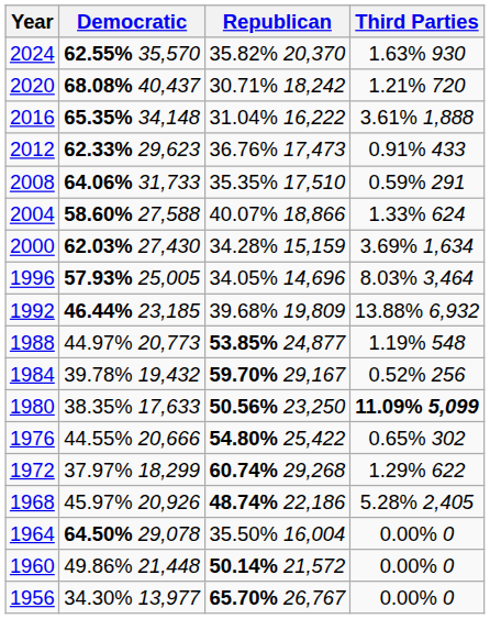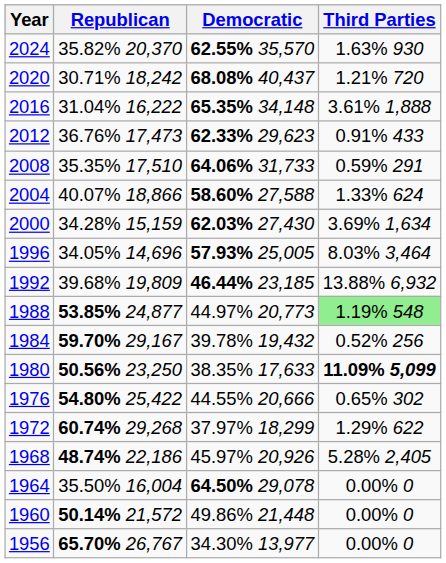 <table class="wikitable" style="float:right; margin:1em; font-size:95%;">
 <tr style="background:lightgrey;">
 <th>Year</th>
+<th><a href='#'>Republican</a></th>
 <th><a href='#'>Democratic</a></th>
-<th><a href='#'>Republican</a></th>
 <th><a href='#'>Third Parties</a></th>
 </tr>
 <tr>
 <td align="center" ><a href='#'>2024</a></td>
+<td align="center" >35.82% <em>20,370</em></td>
 <td align="center" ><strong>62.55%</strong> <em>35,570</em></td>
-<td align="center" >35.82% <em>20,370</em></td>
 <td align="center" >1.63% <em>930</em></td>
 </tr>
 <tr>
 <td align="center" ><a href='#'>2020</a></td>
+<td align="center" >30.71% <em>18,242</em></td>
 <td align="center" ><strong>68.08%</strong> <em>40,437</em></td>
-<td align="center" >30.71% <em>18,242</em></td>
 <td align="center" >1.21% <em>720</em></td>
 </tr>
 <tr>
 <td align="center" ><a href='#'>2016</a></td>
+<td align="center" >31.04% <em>16,222</em></td>
 <td align="center" ><strong>65.35%</strong> <em>34,148</em></td>
-<td align="center" >31.04% <em>16,222</em></td>
 <td align="center" >3.61% <em>1,888</em></td>
 </tr>
 <tr>
 <td align="center" ><a href='#'>2012</a></td>
+<td align="center" >36.76% <em>17,473</em></td>
 <td align="center" ><strong>62.33%</strong> <em>29,623</em></td>
-<td align="center" >36.76% <em>17,473</em></td>
 <td align="center" >0.91% <em>433</em></td>
 </tr>
 <tr>
 <td align="center" ><a href='#'>2008</a></td>
+<td align="center" >35.35% <em>17,510</em></td>
 <td align="center" ><strong>64.06%</strong> <em>31,733</em></td>
-<td align="center" >35.35% <em>17,510</em></td>
 <td align="center" >0.59% <em>291</em></td>
 </tr>
 <tr>
 <td align="center" ><a href='#'>2004</a></td>
+<td align="center" >40.07% <em>18,866</em></td>
 <td align="center" ><strong>58.60%</strong> <em>27,588</em></td>
-<td align="center" >40.07% <em>18,866</em></td>
 <td align="center" >1.33% <em>624</em></td>
 </tr>
 <tr>
 <td align="center" ><a href='#'>2000</a></td>
+<td align="center" >34.28% <em>15,159</em></td>
 <td align="center" ><strong>62.03%</strong> <em>27,430</em></td>
-<td align="center" >34.28% <em>15,159</em></td>
 <td align="center" >3.69% <em>1,634</em></td>
 </tr>
 <tr>
 <td align="center" ><a href='#'>1996</a></td>
+<td align="center" >34.05% <em>14,696</em></td>
 <td align="center" ><strong>57.93%</strong> <em>25,005</em></td>
-<td align="center" >34.05% <em>14,696</em></td>
 <td align="center" >8.03% <em>3,464</em></td>
 </tr>
 <tr>
 <td align="center" ><a href='#'>1992</a></td>
+<td align="center" >39.68% <em>19,809</em></td>
 <td align="center" ><strong>46.44%</strong> <em>23,185</em></td>
-<td align="center" >39.68% <em>19,809</em></td>
 <td align="center" >13.88% <em>6,932</em></td>
 </tr>
 <tr>
 <td align="center" ><a href='#'>1988</a></td>
+<td align="center" ><strong>53.85%</strong> <em>24,877</em></td>
 <td align="center" >44.97% <em>20,773</em></td>
-<td align="center" ><strong>53.85%</strong> <em>24,877</em></td>
-<td align="center" >1.19% <em>548</em></td>
+<td align="center"  style="background: lightgreen;">1.19% <em>548</em></td>
 </tr>
 <tr>
 <td align="center" ><a href='#'>1984</a></td>
+<td align="center" ><strong>59.70%</strong> <em>29,167</em></td>
 <td align="center" >39.78% <em>19,432</em></td>
-<td align="center" ><strong>59.70%</strong> <em>29,167</em></td>
 <td align="center" >0.52% <em>256</em></td>
 </tr>
 <tr>
 <td align="center" ><a href='#'>1980</a></td>
+<td align="center" ><strong>50.56%</strong> <em>23,250</em></td>
 <td align="center" >38.35% <em>17,633</em></td>
-<td align="center" ><strong>50.56%</strong> <em>23,250</em></td>
 <td align="center" ><strong>11.09% <em>5,099</em></strong></td>
 </tr>
 <tr>
 <td align="center" ><a href='#'>1976</a></td>
+<td align="center" ><strong>54.80%</strong> <em>25,422</em></td>
 <td align="center" >44.55% <em>20,666</em></td>
-<td align="center" ><strong>54.80%</strong> <em>25,422</em></td>
 <td align="center" >0.65% <em>302</em></td>
 </tr>
 <tr>
 <td align="center" ><a href='#'>1972</a></td>
+<td align="center" ><strong>60.74%</strong> <em>29,268</em></td>
 <td align="center" >37.97% <em>18,299</em></td>
-<td align="center" ><strong>60.74%</strong> <em>29,268</em></td>
 <td align="center" >1.29% <em>622</em></td>
 </tr>
 <tr>
 <td align="center" ><a href='#'>1968</a></td>
+<td align="center" ><strong>48.74%</strong> <em>22,186</em></td>
 <td align="center" >45.97% <em>20,926</em></td>
-<td align="center" ><strong>48.74%</strong> <em>22,186</em></td>
 <td align="center" >5.28% <em>2,405</em></td>
 </tr>
 <tr>
 <td align="center" ><a href='#'>1964</a></td>
+<td align="center" >35.50% <em>16,004</em></td>
 <td align="center" ><strong>64.50%</strong> <em>29,078</em></td>
-<td align="center" >35.50% <em>16,004</em></td>
 <td align="center" >0.00% <em>0</em></td>
 </tr>
 <tr>
 <td align="center" ><a href='#'>1960</a></td>
+<td align="center" ><strong>50.14%</strong> <em>21,572</em></td>
 <td align="center" >49.86% <em>21,448</em></td>
-<td align="center" ><strong>50.14%</strong> <em>21,572</em></td>
 <td align="center" >0.00% <em>0</em></td>
 </tr>
 <tr>
 <td align="center" ><a href='#'>1956</a></td>
+<td align="center" ><strong>65.70%</strong> <em>26,767</em></td>
 <td align="center" >34.30% <em>13,977</em></td>
-<td align="center" ><strong>65.70%</strong> <em>26,767</em></td>
 <td align="center" >0.00% <em>0</em></td>
 </tr>
 </table>
